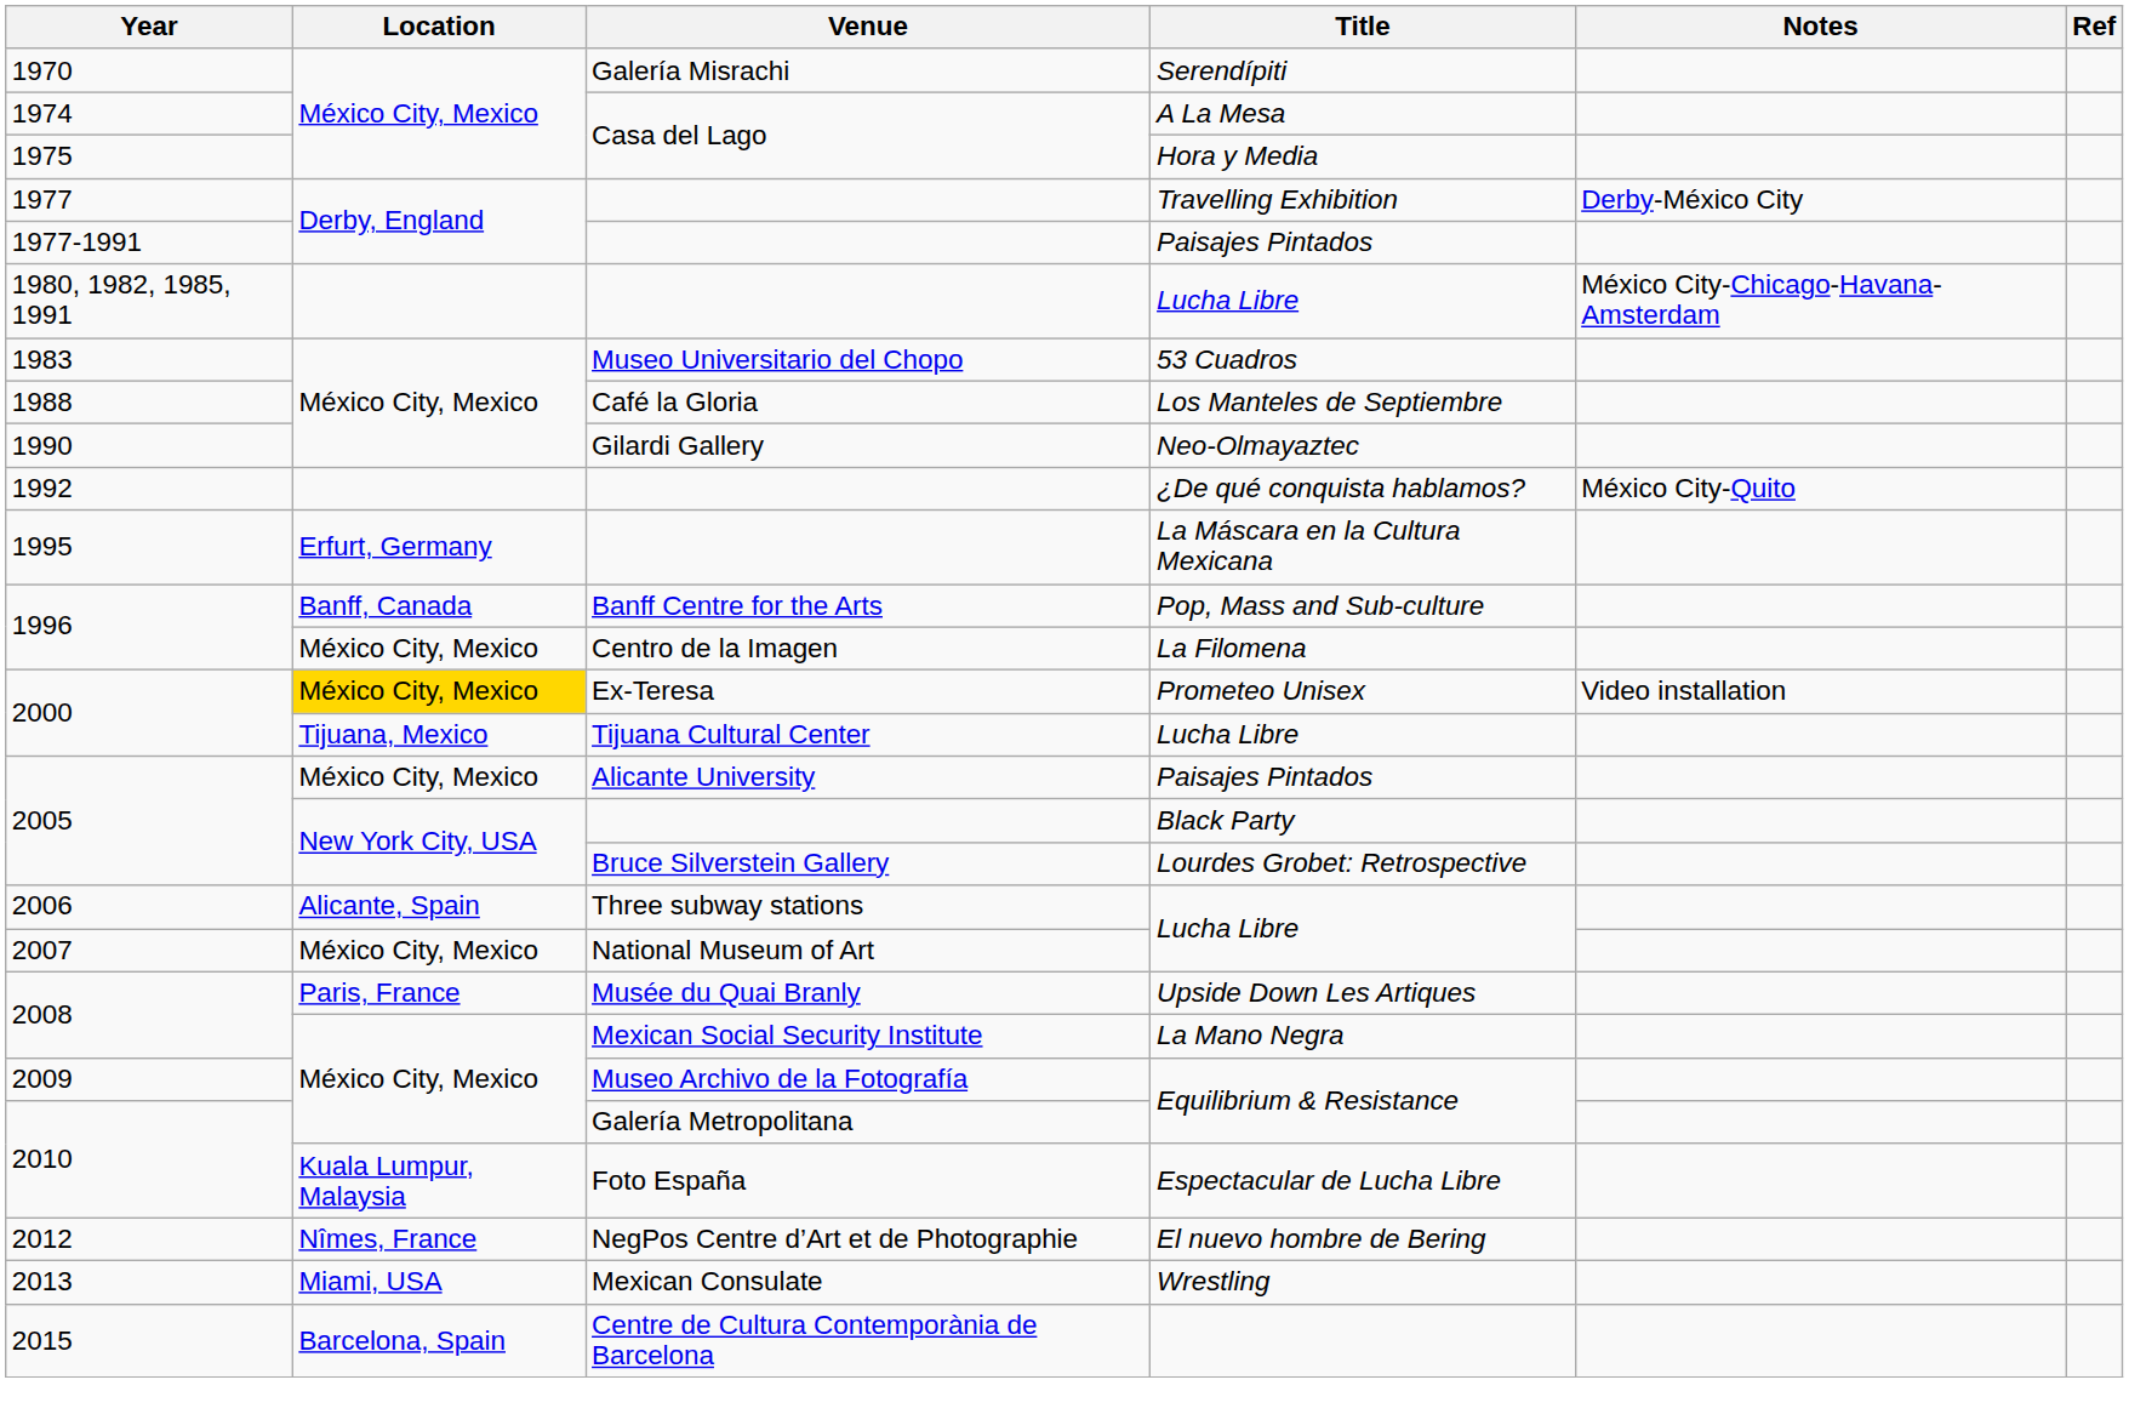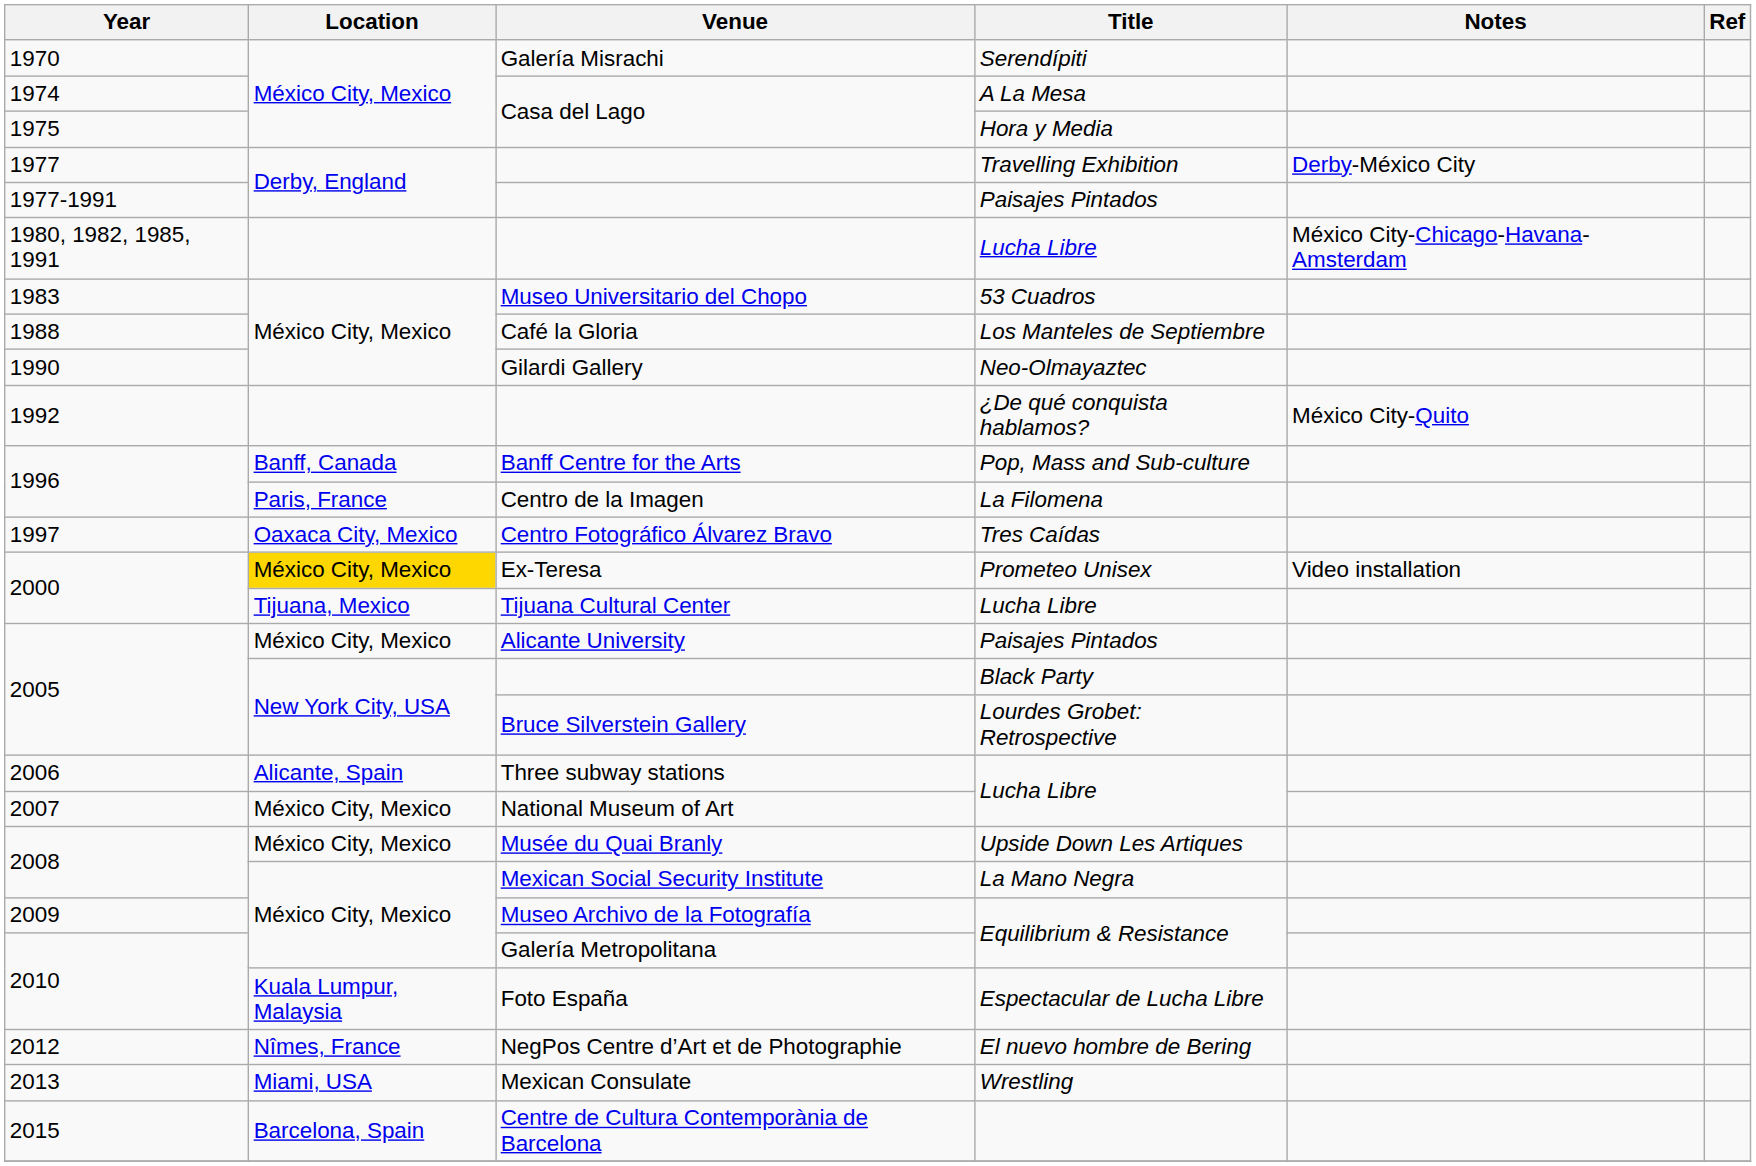 <table class="wikitable sortable">
 <tr>
 <th>Year</th>
 <th>Location</th>
 <th>Venue</th>
 <th>Title</th>
 <th>Notes</th>
 <th>Ref</th>
 </tr>
 <tr>
 <td>1970</td>
 <td rowspan="3"><a href='#'>México City, Mexico</a></td>
 <td>Galería Misrachi</td>
 <td><em>Serendípiti</em></td>
 <td></td>
 <td></td>
 </tr>
 <tr>
 <td>1974</td>
 <td rowspan="2">Casa del Lago</td>
 <td><em>A La Mesa</em></td>
 <td></td>
 <td></td>
 </tr>
 <tr>
 <td>1975</td>
 <td><em>Hora y Media</em></td>
 <td></td>
 <td></td>
 </tr>
 <tr>
 <td>1977</td>
 <td rowspan="2"><a href='#'>Derby, England</a></td>
 <td></td>
 <td><em>Travelling Exhibition</em></td>
 <td><a href='#'>Derby</a>-México City</td>
 <td></td>
 </tr>
 <tr>
 <td>1977-1991</td>
 <td></td>
 <td><em>Paisajes Pintados</em></td>
 <td></td>
 <td></td>
 </tr>
 <tr>
 <td>1980, 1982, 1985, 1991</td>
 <td></td>
 <td></td>
 <td><em><a href='#'>Lucha Libre</a></em></td>
 <td>México City-<a href='#'>Chicago</a>-<a href='#'>Havana</a>-<a href='#'>Amsterdam</a></td>
 <td></td>
 </tr>
 <tr>
 <td>1983</td>
 <td rowspan="3">México City, Mexico</td>
 <td><a href='#'>Museo Universitario del Chopo</a></td>
 <td><em>53 Cuadros</em></td>
 <td></td>
 <td></td>
 </tr>
 <tr>
 <td>1988</td>
 <td>Café la Gloria</td>
 <td><em>Los Manteles de Septiembre</em></td>
 <td></td>
 <td></td>
 </tr>
 <tr>
 <td>1990</td>
 <td>Gilardi Gallery</td>
 <td><em>Neo-Olmayaztec</em></td>
 <td></td>
 <td></td>
 </tr>
 <tr>
 <td>1992</td>
 <td></td>
 <td></td>
 <td><em>¿De qué conquista hablamos?</em></td>
 <td>México City-<a href='#'>Quito</a></td>
 <td></td>
 </tr>
 <tr>
-<td>1995</td>
-<td><a href='#'>Erfurt, Germany</a></td>
-<td></td>
-<td><em>La Máscara en la Cultura Mexicana</em></td>
-<td></td>
-<td></td>
-</tr>
-<tr>
 <td rowspan="2">1996</td>
 <td><a href='#'>Banff, Canada</a></td>
 <td><a href='#'>Banff Centre for the Arts</a></td>
 <td><em>Pop, Mass and Sub-culture</em></td>
 <td></td>
 <td></td>
 </tr>
 <tr>
-<td>México City, Mexico</td>
+<td><a href='#'>Paris, France</a></td>
 <td>Centro de la Imagen</td>
 <td><em>La Filomena</em></td>
+<td></td>
+<td></td>
+</tr>
+<tr>
+<td>1997</td>
+<td><a href='#'>Oaxaca City, Mexico</a></td>
+<td><a href='#'>Centro Fotográfico Álvarez Bravo</a></td>
+<td><em>Tres Caídas</em></td>
 <td></td>
 <td></td>
 </tr>
 <tr>
 <td rowspan="2">2000</td>
 <td style="background: gold;">México City, Mexico</td>
 <td>Ex-Teresa</td>
 <td><em>Prometeo Unisex</em></td>
 <td>Video installation</td>
 <td></td>
 </tr>
 <tr>
 <td><a href='#'>Tijuana, Mexico</a></td>
 <td><a href='#'>Tijuana Cultural Center</a></td>
 <td><em>Lucha Libre</em></td>
 <td></td>
 <td></td>
 </tr>
 <tr>
 <td rowspan="3">2005</td>
 <td>México City, Mexico</td>
 <td><a href='#'>Alicante University</a></td>
 <td><em>Paisajes Pintados</em></td>
 <td></td>
 <td></td>
 </tr>
 <tr>
 <td rowspan="2"><a href='#'>New York City, USA</a></td>
 <td></td>
 <td><em>Black Party</em></td>
 <td></td>
 <td></td>
 </tr>
 <tr>
 <td><a href='#'>Bruce Silverstein Gallery</a></td>
 <td><em>Lourdes Grobet: Retrospective</em></td>
 <td></td>
 <td></td>
 </tr>
 <tr>
 <td>2006</td>
 <td><a href='#'>Alicante, Spain</a></td>
 <td>Three subway stations</td>
 <td rowspan="2"><em>Lucha Libre</em></td>
 <td></td>
 <td></td>
 </tr>
 <tr>
 <td>2007</td>
 <td>México City, Mexico</td>
 <td>National Museum of Art</td>
 <td></td>
 <td></td>
 </tr>
 <tr>
 <td rowspan="2">2008</td>
-<td><a href='#'>Paris, France</a></td>
+<td>México City, Mexico</td>
 <td><a href='#'>Musée du Quai Branly</a></td>
 <td><em>Upside Down Les Artiques</em></td>
 <td></td>
 <td></td>
 </tr>
 <tr>
 <td rowspan="3">México City, Mexico</td>
 <td><a href='#'>Mexican Social Security Institute</a></td>
 <td><em>La Mano Negra</em></td>
 <td></td>
 <td></td>
 </tr>
 <tr>
 <td>2009</td>
 <td><a href='#'>Museo Archivo de la Fotografía</a></td>
 <td rowspan="2"><em>Equilibrium & Resistance</em></td>
 <td></td>
 <td></td>
 </tr>
 <tr>
 <td rowspan="2">2010</td>
 <td>Galería Metropolitana</td>
 <td></td>
 <td></td>
 </tr>
 <tr>
 <td><a href='#'>Kuala Lumpur, Malaysia</a></td>
 <td>Foto España</td>
 <td><em>Espectacular de Lucha Libre</em></td>
 <td></td>
 <td></td>
 </tr>
 <tr>
 <td>2012</td>
 <td><a href='#'>Nîmes, France</a></td>
 <td>NegPos Centre d’Art et de Photographie</td>
 <td><em>El nuevo hombre de Bering</em></td>
 <td></td>
 <td></td>
 </tr>
 <tr>
 <td>2013</td>
 <td><a href='#'>Miami, USA</a></td>
 <td>Mexican Consulate</td>
 <td><em>Wrestling</em></td>
 <td></td>
 <td></td>
 </tr>
 <tr>
 <td>2015</td>
 <td><a href='#'>Barcelona, Spain</a></td>
 <td><a href='#'>Centre de Cultura Contemporània de Barcelona</a></td>
 <td></td>
 <td></td>
 <td></td>
 </tr>
 <tr>
 </tr>
 </table>
